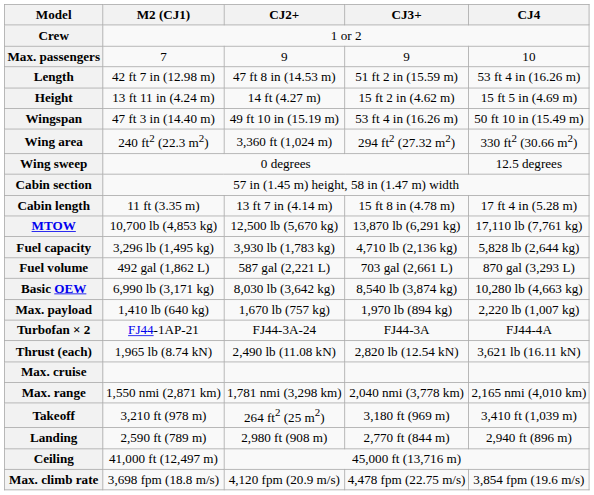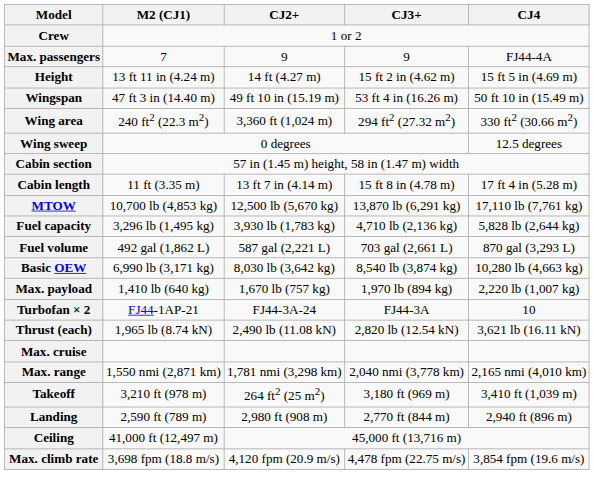 <table class="wikitable"  style="text-align: center">
 <tr>
 <th>Model</th>
 <th>M2 (CJ1)</th>
 <th>CJ2+</th>
 <th>CJ3+</th>
 <th>CJ4</th>
 </tr>
 <tr>
 <th>Crew</th>
 <td colspan = 4>1 or 2</td>
 </tr>
 <tr>
 <th>Max. passengers</th>
 <td>7</td>
 <td>9</td>
 <td>9</td>
-<td>10</td>
-</tr>
-<tr>
-<th>Length</th>
-<td>42 ft 7 in (12.98 m)</td>
-<td>47 ft 8 in (14.53 m)</td>
-<td>51 ft 2 in (15.59 m)</td>
-<td>53 ft 4 in (16.26 m)</td>
+<td>FJ44-4A</td>
 </tr>
 <tr>
 <th>Height</th>
 <td>13 ft 11 in (4.24 m)</td>
 <td>14 ft (4.27 m)</td>
 <td>15 ft 2 in (4.62 m)</td>
 <td>15 ft 5 in (4.69 m)</td>
 </tr>
 <tr>
 <th>Wingspan</th>
 <td>47 ft 3 in (14.40 m)</td>
 <td>49 ft 10 in (15.19 m)</td>
 <td>53 ft 4 in (16.26 m)</td>
 <td>50 ft 10 in (15.49 m)</td>
 </tr>
 <tr>
 <th>Wing area</th>
 <td>240 ft<sup>2</sup> (22.3 m<sup>2</sup>)</td>
 <td>3,360 ft (1,024 m)</td>
 <td>294 ft<sup>2</sup> (27.32 m<sup>2</sup>)</td>
 <td>330 ft<sup>2</sup> (30.66 m<sup>2</sup>)</td>
 </tr>
 <tr>
 <th>Wing sweep</th>
 <td colspan=3>0 degrees</td>
 <td>12.5 degrees</td>
 </tr>
 <tr>
 <th>Cabin section</th>
 <td colspan=4>57 in (1.45 m) height, 58 in (1.47 m) width</td>
 </tr>
 <tr>
 <th>Cabin length</th>
 <td>11 ft (3.35 m)</td>
 <td>13 ft 7 in (4.14 m)</td>
 <td>15 ft 8 in (4.78 m)</td>
 <td>17 ft 4 in (5.28 m)</td>
 </tr>
 <tr>
 <th><a href='#'>MTOW</a></th>
 <td>10,700 lb (4,853 kg)</td>
 <td>12,500 lb (5,670 kg)</td>
 <td>13,870 lb (6,291 kg)</td>
 <td>17,110 lb (7,761 kg)</td>
 </tr>
 <tr>
 <th>Fuel capacity</th>
 <td>3,296 lb (1,495 kg)</td>
 <td>3,930 lb (1,783 kg)</td>
 <td>4,710 lb (2,136 kg)</td>
 <td>5,828 lb (2,644 kg)</td>
 </tr>
 <tr>
 <th>Fuel volume</th>
 <td>492 gal (1,862 L)</td>
 <td>587 gal (2,221 L)</td>
 <td>703 gal (2,661 L)</td>
 <td>870 gal (3,293 L)</td>
 </tr>
 <tr>
 <th>Basic <a href='#'>OEW</a></th>
 <td>6,990 lb (3,171 kg)</td>
 <td>8,030 lb (3,642 kg)</td>
 <td>8,540 lb (3,874 kg)</td>
 <td>10,280 lb (4,663 kg)</td>
 </tr>
 <tr>
 <th>Max. payload</th>
 <td>1,410 lb (640 kg)</td>
 <td>1,670 lb (757 kg)</td>
 <td>1,970 lb (894 kg)</td>
 <td>2,220 lb (1,007 kg)</td>
 </tr>
 <tr>
 <th>Turbofan × 2</th>
 <td><a href='#'>FJ44</a>-1AP-21</td>
 <td>FJ44-3A-24</td>
 <td>FJ44-3A</td>
-<td>FJ44-4A</td>
+<td>10</td>
 </tr>
 <tr>
 <th>Thrust (each)</th>
 <td>1,965 lb (8.74 kN)</td>
 <td>2,490 lb (11.08 kN)</td>
 <td>2,820 lb (12.54 kN)</td>
 <td>3,621 lb (16.11 kN)</td>
 </tr>
 <tr>
 <th>Max. cruise</th>
 <td></td>
 <td></td>
 <td></td>
 <td></td>
 </tr>
 <tr>
 <th>Max. range</th>
 <td>1,550 nmi (2,871 km)</td>
 <td>1,781 nmi (3,298 km)</td>
 <td>2,040 nmi (3,778 km)</td>
 <td>2,165 nmi (4,010 km)</td>
 </tr>
 <tr>
 <th>Takeoff</th>
 <td>3,210 ft (978 m)</td>
 <td>264 ft<sup>2</sup> (25 m<sup>2</sup>)</td>
 <td>3,180 ft (969 m)</td>
 <td>3,410 ft (1,039 m)</td>
 </tr>
 <tr>
 <th>Landing</th>
 <td>2,590 ft (789 m)</td>
 <td>2,980 ft (908 m)</td>
 <td>2,770 ft (844 m)</td>
 <td>2,940 ft (896 m)</td>
 </tr>
 <tr>
 <th>Ceiling</th>
 <td>41,000 ft (12,497 m)</td>
 <td colspan= 3>45,000 ft (13,716 m)</td>
 </tr>
 <tr>
 <th>Max. climb rate</th>
 <td>3,698 fpm (18.8 m/s)</td>
 <td>4,120 fpm (20.9 m/s)</td>
 <td>4,478 fpm (22.75 m/s)</td>
 <td>3,854 fpm (19.6 m/s)</td>
 </tr>
 </table>
